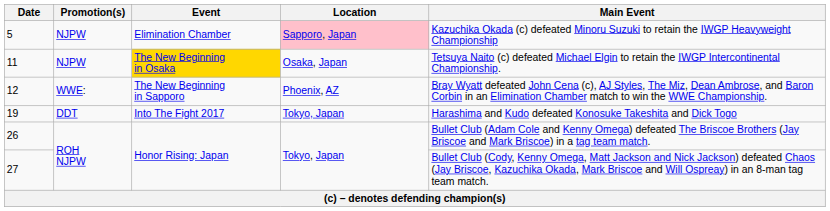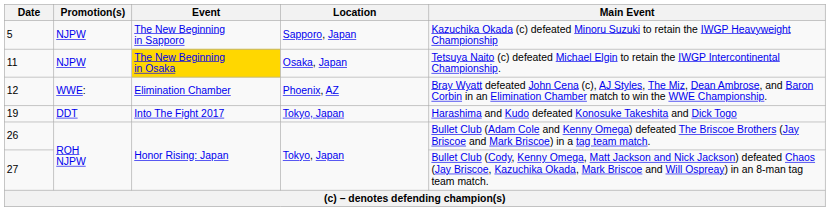 <table class="wikitable" style="width:100%;">
 <tr>
 <th width=5%>Date</th>
 <th width=5%>Promotion(s)</th>
 <th width=15%>Event</th>
 <th width=15%>Location</th>
 <th width=40%>Main Event</th>
 </tr>
 <tr>
 <td>5</td>
 <td><a href='#'>NJPW</a></td>
-<td><a href='#'>Elimination Chamber</a></td>
-<td style="background: pink;"><a href='#'>Sapporo</a>, <a href='#'>Japan</a></td>
+<td><a href='#'>The New Beginning<br>in Sapporo</a></td>
+<td><a href='#'>Sapporo</a>, <a href='#'>Japan</a></td>
 <td><a href='#'>Kazuchika Okada</a> (c) defeated <a href='#'>Minoru Suzuki</a> to retain the <a href='#'>IWGP Heavyweight Championship</a></td>
 </tr>
 <tr>
 <td>11</td>
 <td><a href='#'>NJPW</a></td>
 <td style="background: gold;"><a href='#'>The New Beginning<br>in Osaka</a></td>
 <td><a href='#'>Osaka</a>, <a href='#'>Japan</a></td>
 <td><a href='#'>Tetsuya Naito</a> (c) defeated <a href='#'>Michael Elgin</a> to retain the <a href='#'>IWGP Intercontinental Championship</a>.</td>
 </tr>
 <tr>
 <td>12</td>
 <td><a href='#'>WWE</a>:<br></td>
-<td><a href='#'>The New Beginning<br>in Sapporo</a></td>
+<td><a href='#'>Elimination Chamber</a></td>
 <td><a href='#'>Phoenix</a>, <a href='#'>AZ</a></td>
 <td><a href='#'>Bray Wyatt</a> defeated <a href='#'>John Cena</a> (c), <a href='#'>AJ Styles</a>, <a href='#'>The Miz</a>, <a href='#'>Dean Ambrose</a>, and <a href='#'>Baron Corbin</a> in an <a href='#'>Elimination Chamber</a> match to win the <a href='#'>WWE Championship</a>.</td>
 </tr>
 <tr>
 <td>19</td>
 <td><a href='#'>DDT</a></td>
 <td><a href='#'>Into The Fight 2017</a></td>
 <td><a href='#'>Tokyo, Japan</a></td>
 <td><a href='#'>Harashima</a> and <a href='#'>Kudo</a> defeated <a href='#'>Konosuke Takeshita</a> and <a href='#'>Dick Togo</a></td>
 </tr>
 <tr>
 <td>26</td>
 <td rowspan=2><a href='#'>ROH</a><br> <a href='#'>NJPW</a></td>
 <td rowspan=2><a href='#'>Honor Rising: Japan</a></td>
 <td rowspan=2><a href='#'>Tokyo</a>, <a href='#'>Japan</a></td>
 <td><a href='#'>Bullet Club</a> (<a href='#'>Adam Cole</a> and <a href='#'>Kenny Omega</a>) defeated <a href='#'>The Briscoe Brothers</a> (<a href='#'>Jay Briscoe</a> and <a href='#'>Mark Briscoe</a>) in a <a href='#'>tag team match</a>.</td>
 </tr>
 <tr>
 <td>27</td>
 <td><a href='#'>Bullet Club</a> (<a href='#'>Cody</a>, <a href='#'>Kenny Omega</a>, <a href='#'>Matt Jackson and Nick Jackson</a>) defeated <a href='#'>Chaos</a> (<a href='#'>Jay Briscoe</a>, <a href='#'>Kazuchika Okada</a>, <a href='#'>Mark Briscoe</a> and <a href='#'>Will Ospreay</a>) in an 8-man tag team match.</td>
 </tr>
 <tr>
 <th colspan="6">(c) – denotes defending champion(s)</th>
 </tr>
 </table>
